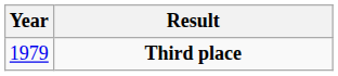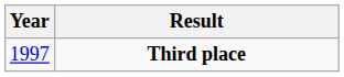 <table class="wikitable" style="text-align: center; font-size:90%">
 <tr>
 <th>Year</th>
 <th style="width:200px">Result</th>
 </tr>
 <tr>
-<td> <a href='#'>1979</a></td>
+<td> <a href='#'>1997</a></td>
 <td> <strong>Third place</strong></td>
 </tr>
 </table>
